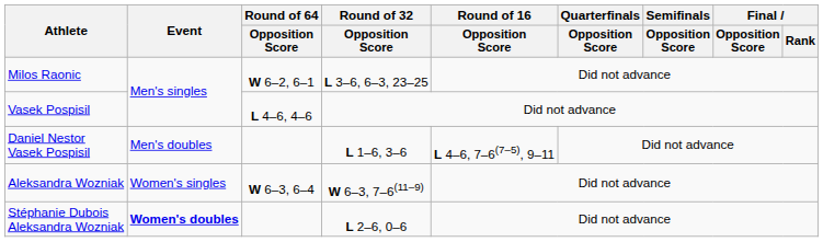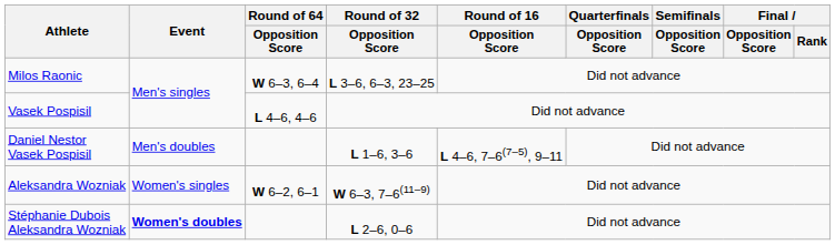 <table class=wikitable style="font-size:90%">
 <tr>
 <th rowspan="2">Athlete</th>
 <th rowspan="2">Event</th>
 <th>Round of 64</th>
 <th>Round of 32</th>
 <th>Round of 16</th>
 <th>Quarterfinals</th>
 <th>Semifinals</th>
 <th colspan=2>Final / </th>
 </tr>
 <tr style="font-size:95%">
 <th>Opposition<br>Score</th>
 <th>Opposition<br>Score</th>
 <th>Opposition<br>Score</th>
 <th>Opposition<br>Score</th>
 <th>Opposition<br>Score</th>
 <th>Opposition<br>Score</th>
 <th>Rank</th>
 </tr>
 <tr align=center>
 <td align=left><a href='#'>Milos Raonic</a></td>
 <td align=left rowspan=2><a href='#'>Men's singles</a></td>
-<td><br><strong>W</strong> 6–2, 6–1</td>
+<td><br><strong>W</strong> 6–3, 6–4</td>
 <td><br><strong>L</strong> 3–6, 6–3, 23–25</td>
 <td colspan=5>Did not advance</td>
 </tr>
 <tr align=center>
 <td align=left><a href='#'>Vasek Pospisil</a></td>
 <td><br><strong>L</strong> 4–6, 4–6</td>
 <td colspan=6>Did not advance</td>
 </tr>
 <tr align=center>
 <td align=left><a href='#'>Daniel Nestor</a><br><a href='#'>Vasek Pospisil</a></td>
 <td align=left><a href='#'>Men's doubles</a></td>
 <td></td>
 <td><br><strong>L</strong> 1–6, 3–6</td>
 <td><br><strong>L</strong> 4–6, 7–6<sup>(7–5)</sup>, 9–11</td>
 <td colspan=4>Did not advance</td>
 </tr>
 <tr align=center>
 <td align=left><a href='#'>Aleksandra Wozniak</a></td>
 <td align=left><a href='#'>Women's singles</a></td>
-<td><br><strong>W</strong> 6–3, 6–4</td>
+<td><br><strong>W</strong> 6–2, 6–1</td>
 <td><br><strong>W</strong> 6–3, 7–6<sup>(11–9)</sup></td>
 <td colspan=5>Did not advance</td>
 </tr>
 <tr align=center>
 <td align=left><a href='#'>Stéphanie Dubois</a><br><a href='#'>Aleksandra Wozniak</a></td>
 <td align=left><strong><a href='#'>Women's doubles</a></strong></td>
 <td></td>
 <td><br><strong>L</strong> 2–6, 0–6</td>
 <td colspan=5>Did not advance</td>
 </tr>
 </table>
